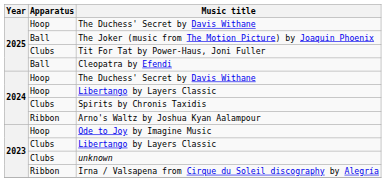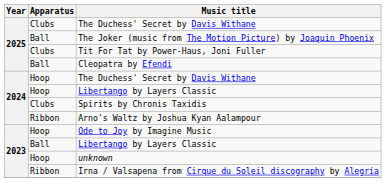 <table class="wikitable plainrowheaders">
 <tr>
 <th scope=col>Year</th>
 <th scope=col>Apparatus</th>
 <th scope=col>Music title</th>
 </tr>
 <tr>
 <th scope=row rowspan=4>2025</th>
-<td>Hoop</td>
+<td>Clubs</td>
 <td>The Duchess' Secret by <a href='#'>Davis Withane</a></td>
 </tr>
 <tr>
 <td>Ball</td>
 <td>The Joker (music from <a href='#'>The Motion Picture</a>) by <a href='#'>Joaquin Phoenix</a></td>
 </tr>
 <tr>
 <td>Clubs</td>
 <td>Tit For Tat by Power-Haus, Joni Fuller</td>
 </tr>
 <tr>
 <td>Ball</td>
 <td>Cleopatra by <a href='#'>Efendi</a></td>
 </tr>
 <tr>
 <th scope=row rowspan=4>2024</th>
 <td>Hoop</td>
 <td>The Duchess' Secret by <a href='#'>Davis Withane</a></td>
 </tr>
 <tr>
 <td>Hoop</td>
 <td><a href='#'>Libertango</a> by Layers Classic</td>
 </tr>
 <tr>
 <td>Clubs</td>
 <td>Spirits by Chronis Taxidis</td>
 </tr>
 <tr>
 <td>Ribbon</td>
 <td>Arno's Waltz by Joshua Kyan Aalampour</td>
 </tr>
 <tr>
 <th scope=row rowspan=4>2023</th>
 <td>Hoop</td>
 <td><a href='#'>Ode to Joy</a> by Imagine Music</td>
 </tr>
 <tr>
-<td>Clubs</td>
+<td>Ball</td>
 <td><a href='#'>Libertango</a> by Layers Classic</td>
 </tr>
 <tr>
-<td>Clubs</td>
+<td>Hoop</td>
 <td><em>unknown</em></td>
 </tr>
 <tr>
 <td>Ribbon</td>
 <td>Irna / Valsapena from <a href='#'>Cirque du Soleil discography</a> by <a href='#'>Alegría</a></td>
 </tr>
 <tr>
 </tr>
 </table>
